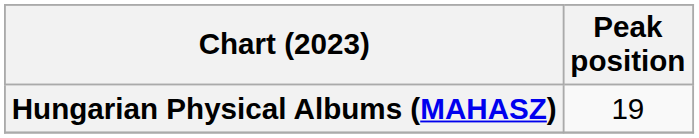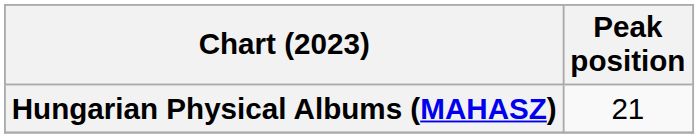 <table class="wikitable sortable plainrowheaders" style="text-align:center">
 <tr>
 <th scope="col">Chart (2023)</th>
 <th scope="col">Peak<br>position</th>
 </tr>
 <tr>
 <th scope="row">Hungarian Physical Albums (<a href='#'>MAHASZ</a>)</th>
-<td>19</td>
+<td>21</td>
 </tr>
 <tr>
 </tr>
 </table>
